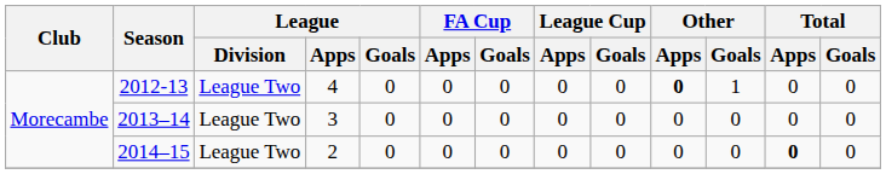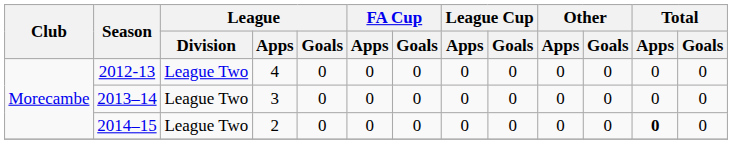 <table class="wikitable" style="text-align: center">
 <tr>
 <th rowspan="2">Club</th>
 <th rowspan="2">Season</th>
 <th colspan="3">League</th>
 <th colspan="2"><a href='#'>FA Cup</a></th>
 <th colspan="2">League Cup</th>
 <th colspan="2">Other</th>
 <th colspan="2">Total</th>
 </tr>
 <tr>
 <th>Division</th>
 <th>Apps</th>
 <th>Goals</th>
 <th>Apps</th>
 <th>Goals</th>
 <th>Apps</th>
 <th>Goals</th>
 <th>Apps</th>
 <th>Goals</th>
 <th>Apps</th>
 <th>Goals</th>
 </tr>
 <tr>
 <td rowspan="3"><a href='#'>Morecambe</a></td>
 <td><a href='#'>2012-13</a></td>
 <td><a href='#'>League Two</a></td>
 <td>4</td>
 <td>0</td>
 <td>0</td>
 <td>0</td>
 <td>0</td>
 <td>0</td>
-<td><strong>0</strong></td>
-<td>1</td>
+<td>0</td>
+<td>0</td>
 <td>0</td>
 <td>0</td>
 </tr>
 <tr>
 <td><a href='#'>2013–14</a></td>
 <td>League Two</td>
 <td>3</td>
 <td>0</td>
 <td>0</td>
 <td>0</td>
 <td>0</td>
 <td>0</td>
 <td>0</td>
 <td>0</td>
 <td>0</td>
 <td>0</td>
 </tr>
 <tr>
 <td><a href='#'>2014–15</a></td>
 <td>League Two</td>
 <td>2</td>
 <td>0</td>
 <td>0</td>
 <td>0</td>
 <td>0</td>
 <td>0</td>
 <td>0</td>
 <td>0</td>
 <td><strong>0</strong></td>
 <td>0</td>
 </tr>
 <tr>
 </tr>
 </table>
